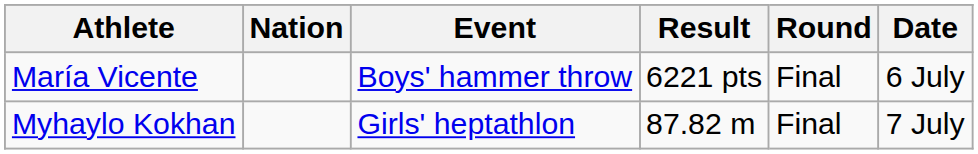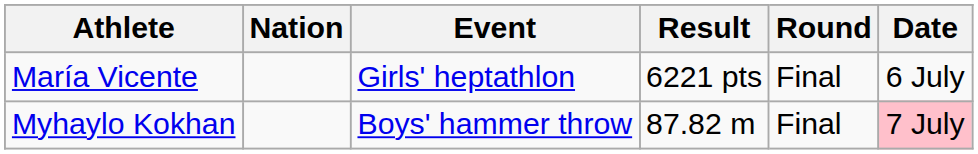 <table class="wikitable">
 <tr>
 <th>Athlete</th>
 <th>Nation</th>
 <th>Event</th>
 <th>Result</th>
 <th>Round</th>
 <th>Date</th>
 </tr>
 <tr>
 <td><a href='#'>María Vicente</a></td>
 <td></td>
-<td><a href='#'>Boys' hammer throw</a></td>
+<td><a href='#'>Girls' heptathlon</a></td>
 <td>6221 pts</td>
 <td>Final</td>
 <td>6 July</td>
 </tr>
 <tr>
 <td><a href='#'>Myhaylo Kokhan</a></td>
 <td></td>
-<td><a href='#'>Girls' heptathlon</a></td>
+<td><a href='#'>Boys' hammer throw</a></td>
 <td>87.82 m</td>
 <td>Final</td>
-<td>7 July</td>
+<td style="background: pink;">7 July</td>
 </tr>
 </table>
